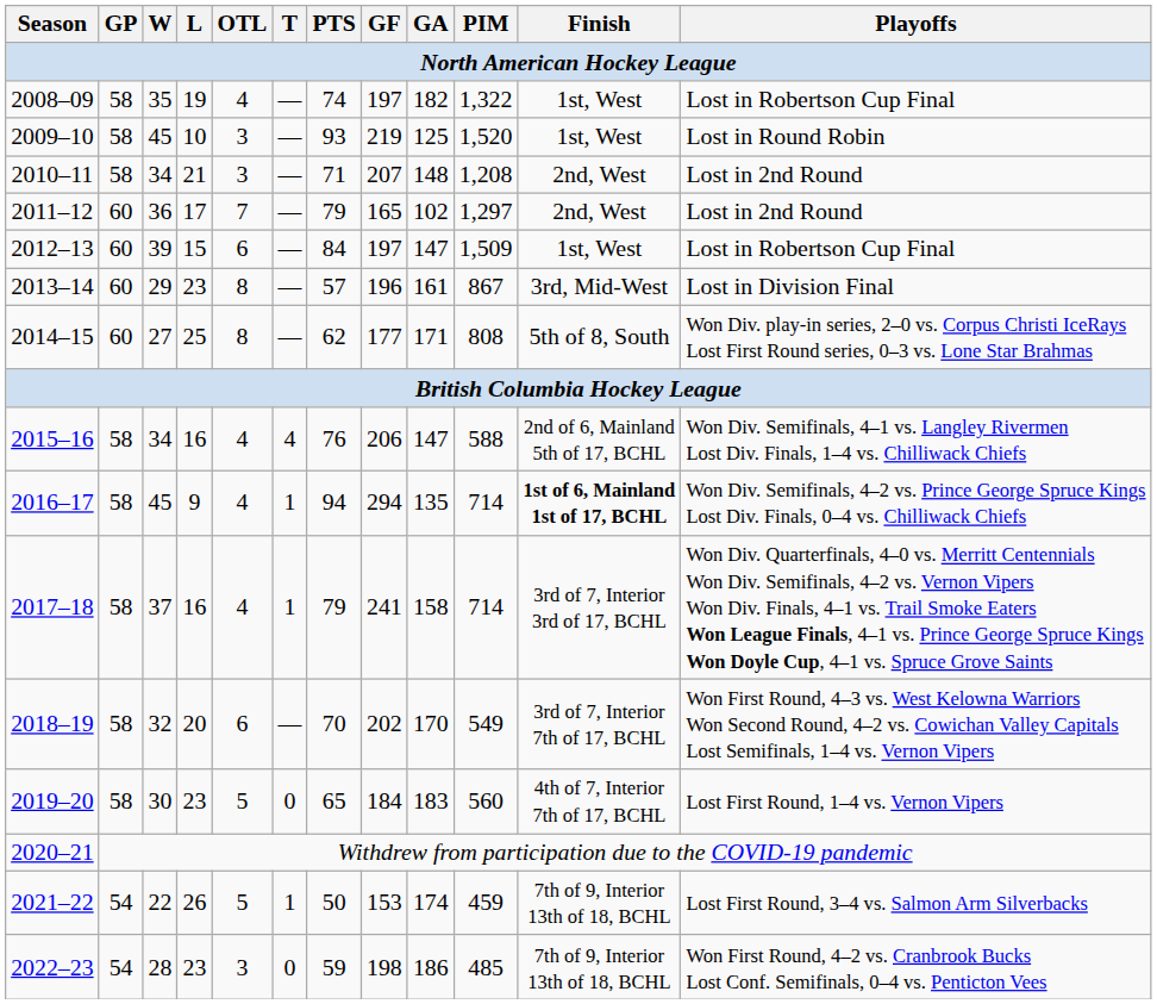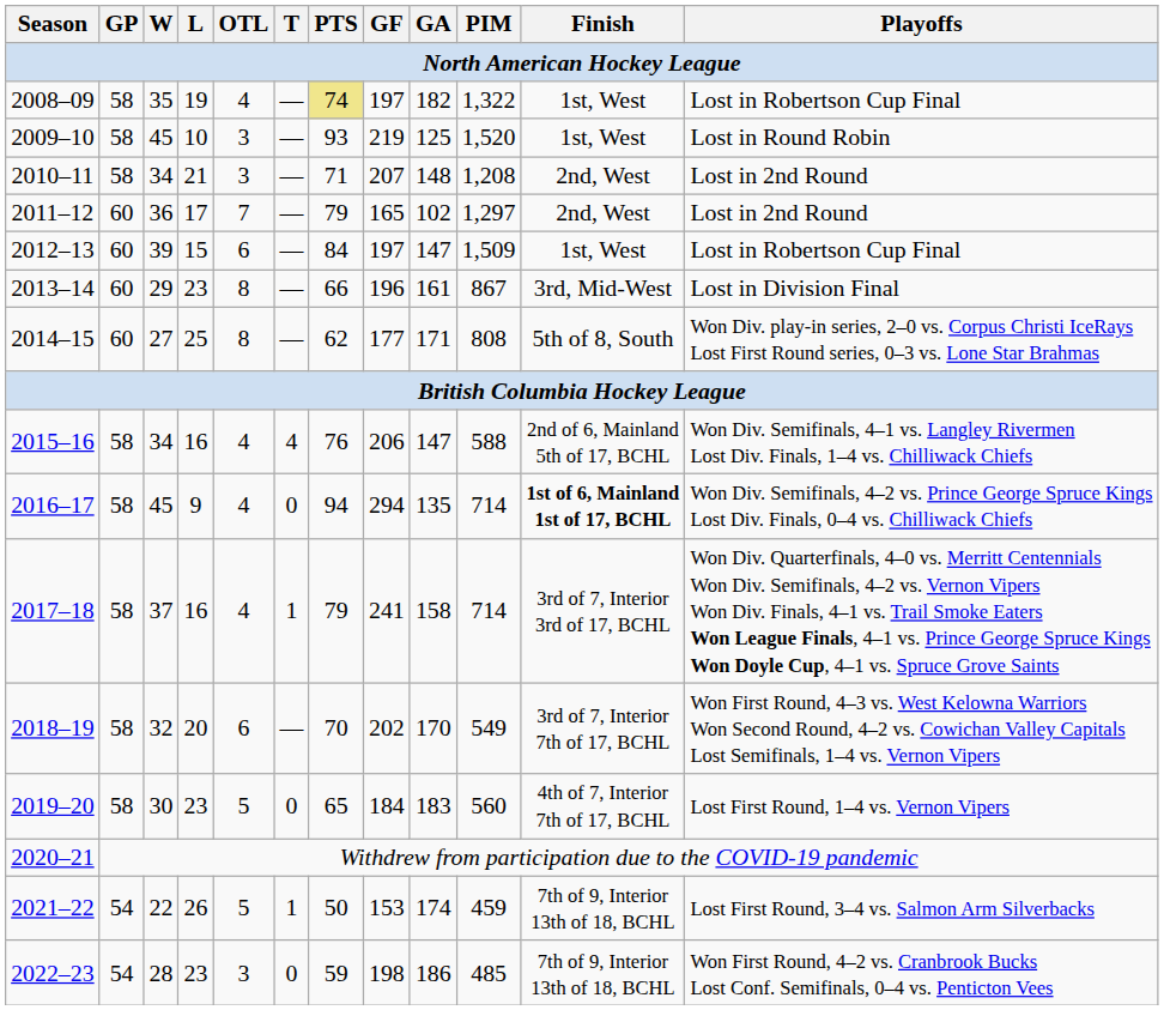 <table class="wikitable" style="text-align:center">
 <tr>
 <th>Season</th>
 <th>GP</th>
 <th>W</th>
 <th>L</th>
 <th>OTL</th>
 <th>T</th>
 <th>PTS</th>
 <th>GF</th>
 <th>GA</th>
 <th>PIM</th>
 <th>Finish</th>
 <th>Playoffs</th>
 </tr>
 <tr align="center"  bgcolor="#cedff2">
 <td colspan="12"><strong><em>North American Hockey League</em></strong></td>
 </tr>
 <tr>
 <td>2008–09</td>
 <td>58</td>
 <td>35</td>
 <td>19</td>
 <td>4</td>
 <td>—</td>
-<td>74</td>
+<td style="background: khaki;">74</td>
 <td>197</td>
 <td>182</td>
 <td>1,322</td>
 <td>1st, West</td>
 <td align=left>Lost in Robertson Cup Final</td>
 </tr>
 <tr>
 <td>2009–10</td>
 <td>58</td>
 <td>45</td>
 <td>10</td>
 <td>3</td>
 <td>—</td>
 <td>93</td>
 <td>219</td>
 <td>125</td>
 <td>1,520</td>
 <td>1st, West</td>
 <td align=left>Lost in Round Robin</td>
 </tr>
 <tr>
 <td>2010–11</td>
 <td>58</td>
 <td>34</td>
 <td>21</td>
 <td>3</td>
 <td>—</td>
 <td>71</td>
 <td>207</td>
 <td>148</td>
 <td>1,208</td>
 <td>2nd, West</td>
 <td align=left>Lost in 2nd Round</td>
 </tr>
 <tr>
 <td>2011–12</td>
 <td>60</td>
 <td>36</td>
 <td>17</td>
 <td>7</td>
 <td>—</td>
 <td>79</td>
 <td>165</td>
 <td>102</td>
 <td>1,297</td>
 <td>2nd, West</td>
 <td align=left>Lost in 2nd Round</td>
 </tr>
 <tr>
 <td>2012–13</td>
 <td>60</td>
 <td>39</td>
 <td>15</td>
 <td>6</td>
 <td>—</td>
 <td>84</td>
 <td>197</td>
 <td>147</td>
 <td>1,509</td>
 <td>1st, West</td>
 <td align=left>Lost in Robertson Cup Final</td>
 </tr>
 <tr>
 <td>2013–14</td>
 <td>60</td>
 <td>29</td>
 <td>23</td>
 <td>8</td>
 <td>—</td>
-<td>57</td>
+<td>66</td>
 <td>196</td>
 <td>161</td>
 <td>867</td>
 <td>3rd, Mid-West</td>
 <td align=left>Lost in Division Final</td>
 </tr>
 <tr>
 <td>2014–15</td>
 <td>60</td>
 <td>27</td>
 <td>25</td>
 <td>8</td>
 <td>—</td>
 <td>62</td>
 <td>177</td>
 <td>171</td>
 <td>808</td>
 <td>5th of 8, South</td>
 <td align=left><small>Won Div. play-in series, 2–0 vs. <a href='#'>Corpus Christi IceRays</a><br>Lost First Round series, 0–3 vs. <a href='#'>Lone Star Brahmas</a></small></td>
 </tr>
 <tr align="center"  bgcolor="#cedff2">
 <td colspan="12"><strong><em>British Columbia Hockey League</em></strong></td>
 </tr>
 <tr>
 <td><a href='#'>2015–16</a></td>
 <td>58</td>
 <td>34</td>
 <td>16</td>
 <td>4</td>
 <td>4</td>
 <td>76</td>
 <td>206</td>
 <td>147</td>
 <td>588</td>
 <td><small>2nd of 6, Mainland<br>5th of 17, BCHL</small></td>
 <td align=left><small>Won Div. Semifinals, 4–1 vs. <a href='#'>Langley Rivermen</a><br>Lost Div. Finals, 1–4 vs. <a href='#'>Chilliwack Chiefs</a></small></td>
 </tr>
 <tr>
 <td><a href='#'>2016–17</a></td>
 <td>58</td>
 <td>45</td>
 <td>9</td>
 <td>4</td>
-<td>1</td>
+<td>0</td>
 <td>94</td>
 <td>294</td>
 <td>135</td>
 <td>714</td>
 <td><small><strong>1st of 6, Mainland</strong><br><strong>1st of 17, BCHL</strong></small></td>
 <td align=left><small>Won Div. Semifinals, 4–2 vs. <a href='#'>Prince George Spruce Kings</a><br>Lost Div. Finals, 0–4 vs. <a href='#'>Chilliwack Chiefs</a></small></td>
 </tr>
 <tr>
 <td><a href='#'>2017–18</a></td>
 <td>58</td>
 <td>37</td>
 <td>16</td>
 <td>4</td>
 <td>1</td>
 <td>79</td>
 <td>241</td>
 <td>158</td>
 <td>714</td>
 <td><small>3rd of 7, Interior<br>3rd of 17, BCHL</small></td>
 <td align=left><small>Won Div. Quarterfinals, 4–0 vs. <a href='#'>Merritt Centennials</a><br>Won Div. Semifinals, 4–2 vs. <a href='#'>Vernon Vipers</a><br>Won Div. Finals, 4–1 vs. <a href='#'>Trail Smoke Eaters</a><br><strong>Won League Finals</strong>, 4–1 vs. <a href='#'>Prince George Spruce Kings</a><br><strong>Won Doyle Cup</strong>, 4–1 vs. <a href='#'>Spruce Grove Saints</a></small></td>
 </tr>
 <tr>
 <td><a href='#'>2018–19</a></td>
 <td>58</td>
 <td>32</td>
 <td>20</td>
 <td>6</td>
 <td>—</td>
 <td>70</td>
 <td>202</td>
 <td>170</td>
 <td>549</td>
 <td><small>3rd of 7, Interior<br>7th of 17, BCHL</small></td>
 <td align=left><small>Won First Round, 4–3 vs. <a href='#'>West Kelowna Warriors</a><br>Won Second Round, 4–2 vs. <a href='#'>Cowichan Valley Capitals</a><br>Lost Semifinals, 1–4 vs. <a href='#'>Vernon Vipers</a></small></td>
 </tr>
 <tr>
 <td><a href='#'>2019–20</a></td>
 <td>58</td>
 <td>30</td>
 <td>23</td>
 <td>5</td>
 <td>0</td>
 <td>65</td>
 <td>184</td>
 <td>183</td>
 <td>560</td>
 <td><small>4th of 7, Interior<br>7th of 17, BCHL</small></td>
 <td align=left><small>Lost First Round, 1–4 vs. <a href='#'>Vernon Vipers</a></small></td>
 </tr>
 <tr>
 <td><a href='#'>2020–21</a></td>
 <td colspan=11><em>Withdrew from participation due to the <a href='#'>COVID-19 pandemic</a></em></td>
 </tr>
 <tr>
 <td><a href='#'>2021–22</a></td>
 <td>54</td>
 <td>22</td>
 <td>26</td>
 <td>5</td>
 <td>1</td>
 <td>50</td>
 <td>153</td>
 <td>174</td>
 <td>459</td>
 <td><small>7th of 9, Interior<br>13th of 18, BCHL</small></td>
 <td align=left><small>Lost First Round, 3–4 vs. <a href='#'>Salmon Arm Silverbacks</a></small></td>
 </tr>
 <tr>
 <td><a href='#'>2022–23</a></td>
 <td>54</td>
 <td>28</td>
 <td>23</td>
 <td>3</td>
 <td>0</td>
 <td>59</td>
 <td>198</td>
 <td>186</td>
 <td>485</td>
 <td><small>7th of 9, Interior<br>13th of 18, BCHL</small></td>
 <td align=left><small>Won First Round, 4–2 vs. <a href='#'>Cranbrook Bucks</a><br>Lost Conf. Semifinals, 0–4 vs. <a href='#'>Penticton Vees</a></small></td>
 </tr>
 </table>
